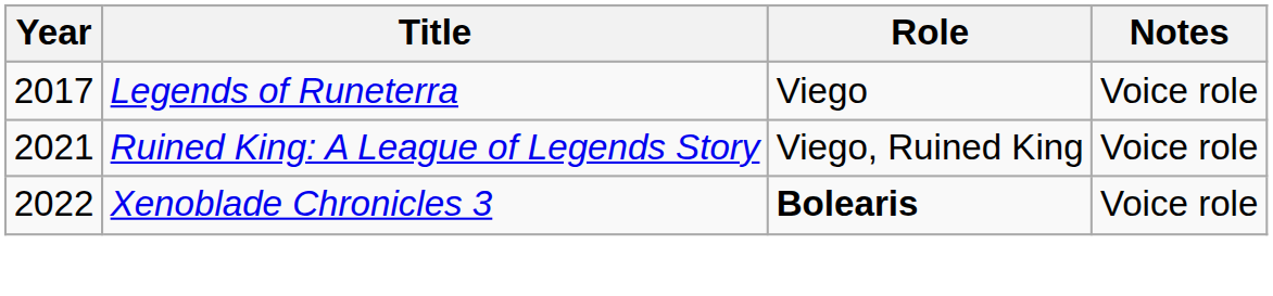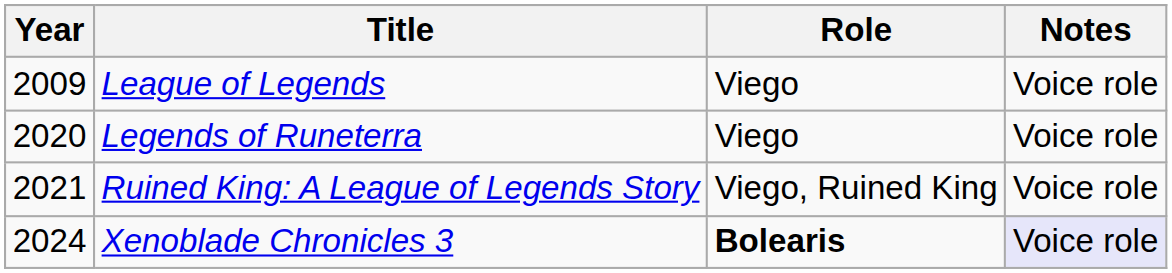 <table class="wikitable sortable">
 <tr>
 <th>Year</th>
 <th>Title</th>
 <th>Role</th>
 <th class="unsortable">Notes</th>
 </tr>
 <tr>
-<td>2017</td>
+<td>2009</td>
+<td><em><a href='#'>League of Legends</a></em></td>
+<td>Viego</td>
+<td>Voice role</td>
+</tr>
+<tr>
+<td>2020</td>
 <td><em><a href='#'>Legends of Runeterra</a></em></td>
 <td>Viego</td>
 <td>Voice role</td>
 </tr>
 <tr>
 <td>2021</td>
 <td><em><a href='#'>Ruined King: A League of Legends Story</a></em></td>
 <td>Viego, Ruined King</td>
 <td>Voice role</td>
 </tr>
 <tr>
-<td>2022</td>
+<td>2024</td>
 <td><em><a href='#'>Xenoblade Chronicles 3</a></em></td>
 <td><strong>Bolearis</strong></td>
-<td>Voice role</td>
+<td style="background: lavender;">Voice role</td>
 </tr>
 </table>
